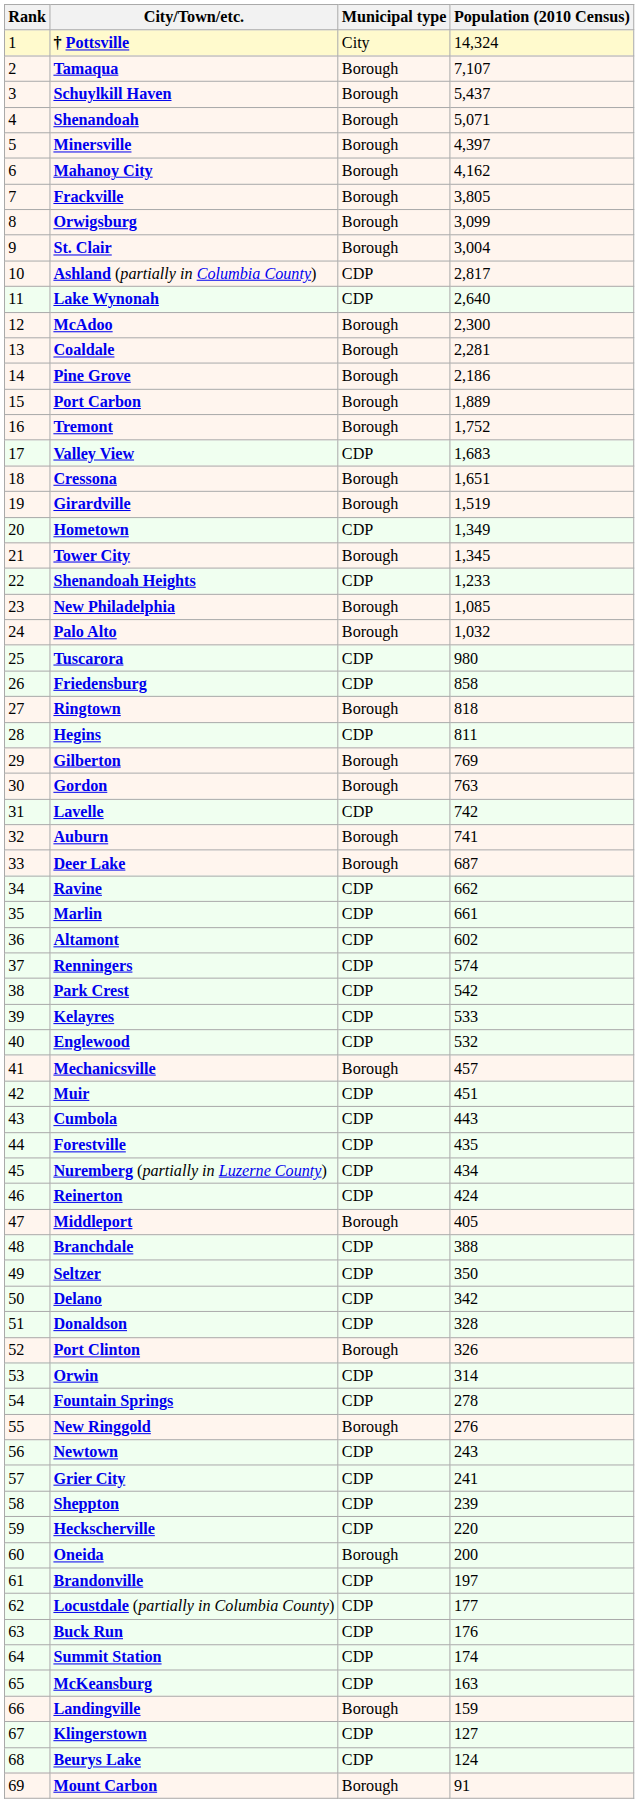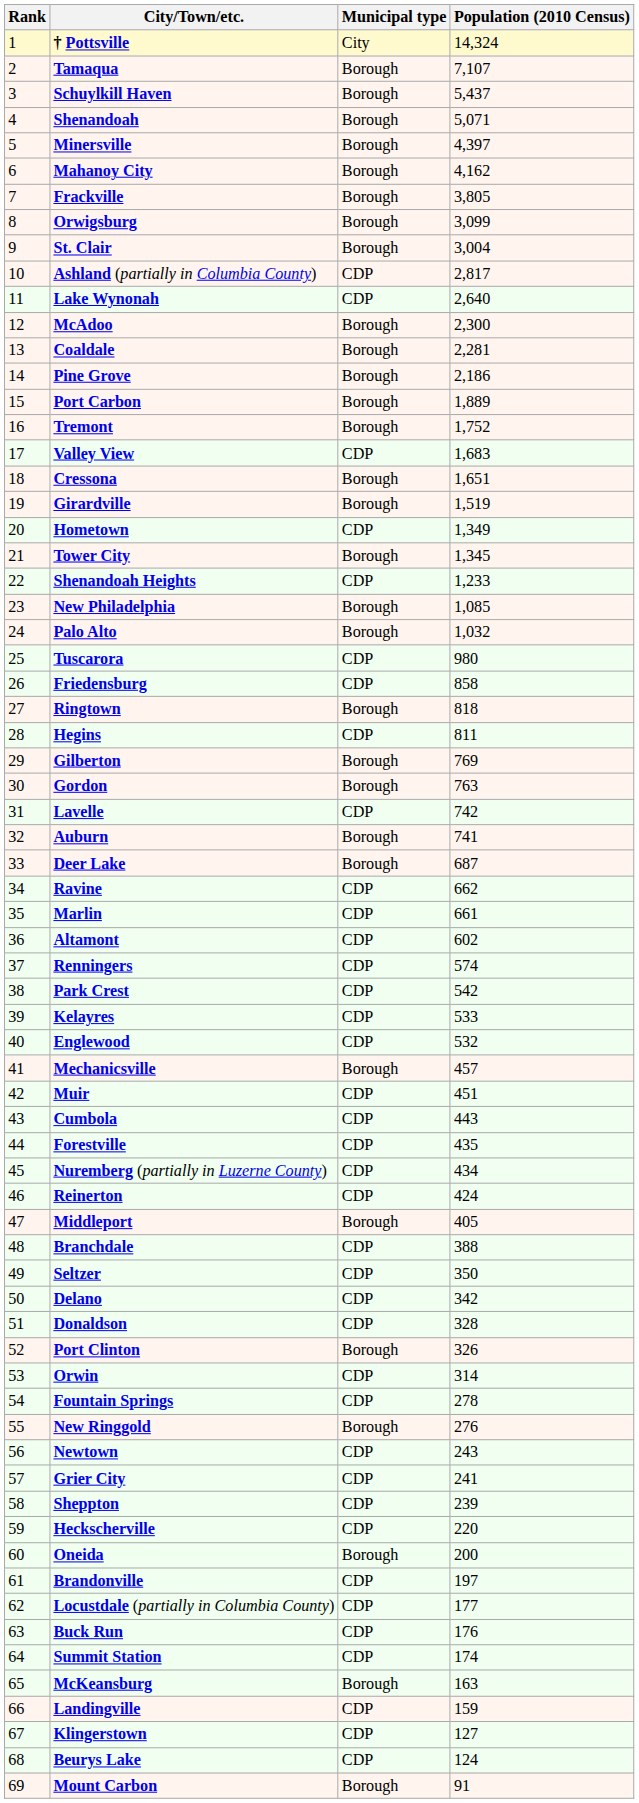 <table class="wikitable sortable">
 <tr>
 <th>Rank</th>
 <th>City/Town/etc.</th>
 <th>Municipal type</th>
 <th>Population (2010 Census)</th>
 </tr>
 <tr style="background-color:#FFFACD;">
 <td>1</td>
 <td><strong>†</strong> <strong><a href='#'>Pottsville</a></strong></td>
 <td>City</td>
 <td>14,324</td>
 </tr>
 <tr style="background-color:#FFF5EE;">
 <td>2</td>
 <td><strong><a href='#'>Tamaqua</a></strong></td>
 <td>Borough</td>
 <td>7,107</td>
 </tr>
 <tr style="background-color:#FFF5EE;">
 <td>3</td>
 <td><strong><a href='#'>Schuylkill Haven</a></strong></td>
 <td>Borough</td>
 <td>5,437</td>
 </tr>
 <tr style="background-color:#FFF5EE;">
 <td>4</td>
 <td><strong><a href='#'>Shenandoah</a></strong></td>
 <td>Borough</td>
 <td>5,071</td>
 </tr>
 <tr style="background-color:#FFF5EE;">
 <td>5</td>
 <td><strong><a href='#'>Minersville</a></strong></td>
 <td>Borough</td>
 <td>4,397</td>
 </tr>
 <tr style="background-color:#FFF5EE;">
 <td>6</td>
 <td><strong><a href='#'>Mahanoy City</a></strong></td>
 <td>Borough</td>
 <td>4,162</td>
 </tr>
 <tr style="background-color:#FFF5EE;">
 <td>7</td>
 <td><strong><a href='#'>Frackville</a></strong></td>
 <td>Borough</td>
 <td>3,805</td>
 </tr>
 <tr style="background-color:#FFF5EE;">
 <td>8</td>
 <td><strong><a href='#'>Orwigsburg</a></strong></td>
 <td>Borough</td>
 <td>3,099</td>
 </tr>
 <tr style="background-color:#FFF5EE;">
 <td>9</td>
 <td><strong><a href='#'>St. Clair</a></strong></td>
 <td>Borough</td>
 <td>3,004</td>
 </tr>
 <tr style="background-color:#FFF5EE;">
 <td>10</td>
 <td><strong><a href='#'>Ashland</a></strong> (<em>partially in <a href='#'>Columbia County</a></em>)</td>
 <td>CDP</td>
 <td>2,817</td>
 </tr>
 <tr style="background-color:#F0FFF0;">
 <td>11</td>
 <td><strong><a href='#'>Lake Wynonah</a></strong></td>
 <td>CDP</td>
 <td>2,640</td>
 </tr>
 <tr style="background-color:#FFF5EE;">
 <td>12</td>
 <td><strong><a href='#'>McAdoo</a></strong></td>
 <td>Borough</td>
 <td>2,300</td>
 </tr>
 <tr style="background-color:#FFF5EE;">
 <td>13</td>
 <td><strong><a href='#'>Coaldale</a></strong></td>
 <td>Borough</td>
 <td>2,281</td>
 </tr>
 <tr style="background-color:#FFF5EE;">
 <td>14</td>
 <td><strong><a href='#'>Pine Grove</a></strong></td>
 <td>Borough</td>
 <td>2,186</td>
 </tr>
 <tr style="background-color:#FFF5EE;">
 <td>15</td>
 <td><strong><a href='#'>Port Carbon</a></strong></td>
 <td>Borough</td>
 <td>1,889</td>
 </tr>
 <tr style="background-color:#FFF5EE;">
 <td>16</td>
 <td><strong><a href='#'>Tremont</a></strong></td>
 <td>Borough</td>
 <td>1,752</td>
 </tr>
 <tr style="background-color:#F0FFF0;">
 <td>17</td>
 <td><strong><a href='#'>Valley View</a></strong></td>
 <td>CDP</td>
 <td>1,683</td>
 </tr>
 <tr style="background-color:#FFF5EE;">
 <td>18</td>
 <td><strong><a href='#'>Cressona</a></strong></td>
 <td>Borough</td>
 <td>1,651</td>
 </tr>
 <tr style="background-color:#FFF5EE;">
 <td>19</td>
 <td><strong><a href='#'>Girardville</a></strong></td>
 <td>Borough</td>
 <td>1,519</td>
 </tr>
 <tr style="background-color:#F0FFF0;">
 <td>20</td>
 <td><strong><a href='#'>Hometown</a></strong></td>
 <td>CDP</td>
 <td>1,349</td>
 </tr>
 <tr style="background-color:#FFF5EE;">
 <td>21</td>
 <td><strong><a href='#'>Tower City</a></strong></td>
 <td>Borough</td>
 <td>1,345</td>
 </tr>
 <tr style="background-color:#F0FFF0;">
 <td>22</td>
 <td><strong><a href='#'>Shenandoah Heights</a></strong></td>
 <td>CDP</td>
 <td>1,233</td>
 </tr>
 <tr style="background-color:#FFF5EE;">
 <td>23</td>
 <td><strong><a href='#'>New Philadelphia</a></strong></td>
 <td>Borough</td>
 <td>1,085</td>
 </tr>
 <tr style="background-color:#FFF5EE;">
 <td>24</td>
 <td><strong><a href='#'>Palo Alto</a></strong></td>
 <td>Borough</td>
 <td>1,032</td>
 </tr>
 <tr style="background-color:#F0FFF0;">
 <td>25</td>
 <td><strong><a href='#'>Tuscarora</a></strong></td>
 <td>CDP</td>
 <td>980</td>
 </tr>
 <tr style="background-color:#F0FFF0;">
 <td>26</td>
 <td><strong><a href='#'>Friedensburg</a></strong></td>
 <td>CDP</td>
 <td>858</td>
 </tr>
 <tr style="background-color:#FFF5EE;">
 <td>27</td>
 <td><strong><a href='#'>Ringtown</a></strong></td>
 <td>Borough</td>
 <td>818</td>
 </tr>
 <tr style="background-color:#F0FFF0;">
 <td>28</td>
 <td><strong><a href='#'>Hegins</a></strong></td>
 <td>CDP</td>
 <td>811</td>
 </tr>
 <tr style="background-color:#FFF5EE;">
 <td>29</td>
 <td><strong><a href='#'>Gilberton</a></strong></td>
 <td>Borough</td>
 <td>769</td>
 </tr>
 <tr style="background-color:#FFF5EE;">
 <td>30</td>
 <td><strong><a href='#'>Gordon</a></strong></td>
 <td>Borough</td>
 <td>763</td>
 </tr>
 <tr style="background-color:#F0FFF0;">
 <td>31</td>
 <td><strong><a href='#'>Lavelle</a></strong></td>
 <td>CDP</td>
 <td>742</td>
 </tr>
 <tr style="background-color:#FFF5EE;">
 <td>32</td>
 <td><strong><a href='#'>Auburn</a></strong></td>
 <td>Borough</td>
 <td>741</td>
 </tr>
 <tr style="background-color:#FFF5EE;">
 <td>33</td>
 <td><strong><a href='#'>Deer Lake</a></strong></td>
 <td>Borough</td>
 <td>687</td>
 </tr>
 <tr style="background-color:#F0FFF0;">
 <td>34</td>
 <td><strong><a href='#'>Ravine</a></strong></td>
 <td>CDP</td>
 <td>662</td>
 </tr>
 <tr style="background-color:#F0FFF0;">
 <td>35</td>
 <td><strong><a href='#'>Marlin</a></strong></td>
 <td>CDP</td>
 <td>661</td>
 </tr>
 <tr style="background-color:#F0FFF0;">
 <td>36</td>
 <td><strong><a href='#'>Altamont</a></strong></td>
 <td>CDP</td>
 <td>602</td>
 </tr>
 <tr style="background-color:#F0FFF0;">
 <td>37</td>
 <td><strong><a href='#'>Renningers</a></strong></td>
 <td>CDP</td>
 <td>574</td>
 </tr>
 <tr style="background-color:#F0FFF0;">
 <td>38</td>
 <td><strong><a href='#'>Park Crest</a></strong></td>
 <td>CDP</td>
 <td>542</td>
 </tr>
 <tr style="background-color:#F0FFF0;">
 <td>39</td>
 <td><strong><a href='#'>Kelayres</a></strong></td>
 <td>CDP</td>
 <td>533</td>
 </tr>
 <tr style="background-color:#F0FFF0;">
 <td>40</td>
 <td><strong><a href='#'>Englewood</a></strong></td>
 <td>CDP</td>
 <td>532</td>
 </tr>
 <tr style="background-color:#FFF5EE;">
 <td>41</td>
 <td><strong><a href='#'>Mechanicsville</a></strong></td>
 <td>Borough</td>
 <td>457</td>
 </tr>
 <tr style="background-color:#F0FFF0;">
 <td>42</td>
 <td><strong><a href='#'>Muir</a></strong></td>
 <td>CDP</td>
 <td>451</td>
 </tr>
 <tr style="background-color:#F0FFF0;">
 <td>43</td>
 <td><strong><a href='#'>Cumbola</a></strong></td>
 <td>CDP</td>
 <td>443</td>
 </tr>
 <tr style="background-color:#F0FFF0;">
 <td>44</td>
 <td><strong><a href='#'>Forestville</a></strong></td>
 <td>CDP</td>
 <td>435</td>
 </tr>
 <tr style="background-color:#F0FFF0;">
 <td>45</td>
 <td><strong><a href='#'>Nuremberg</a></strong> (<em>partially in <a href='#'>Luzerne County</a></em>)</td>
 <td>CDP</td>
 <td>434</td>
 </tr>
 <tr style="background-color:#F0FFF0;">
 <td>46</td>
 <td><strong><a href='#'>Reinerton</a></strong></td>
 <td>CDP</td>
 <td>424</td>
 </tr>
 <tr style="background-color:#FFF5EE;">
 <td>47</td>
 <td><strong><a href='#'>Middleport</a></strong></td>
 <td>Borough</td>
 <td>405</td>
 </tr>
 <tr style="background-color:#F0FFF0;">
 <td>48</td>
 <td><strong><a href='#'>Branchdale</a></strong></td>
 <td>CDP</td>
 <td>388</td>
 </tr>
 <tr style="background-color:#F0FFF0;">
 <td>49</td>
 <td><strong><a href='#'>Seltzer</a></strong></td>
 <td>CDP</td>
 <td>350</td>
 </tr>
 <tr style="background-color:#F0FFF0;">
 <td>50</td>
 <td><strong><a href='#'>Delano</a></strong></td>
 <td>CDP</td>
 <td>342</td>
 </tr>
 <tr style="background-color:#F0FFF0;">
 <td>51</td>
 <td><strong><a href='#'>Donaldson</a></strong></td>
 <td>CDP</td>
 <td>328</td>
 </tr>
 <tr style="background-color:#FFF5EE;">
 <td>52</td>
 <td><strong><a href='#'>Port Clinton</a></strong></td>
 <td>Borough</td>
 <td>326</td>
 </tr>
 <tr style="background-color:#F0FFF0;">
 <td>53</td>
 <td><strong><a href='#'>Orwin</a></strong></td>
 <td>CDP</td>
 <td>314</td>
 </tr>
 <tr style="background-color:#F0FFF0;">
 <td>54</td>
 <td><strong><a href='#'>Fountain Springs</a></strong></td>
 <td>CDP</td>
 <td>278</td>
 </tr>
 <tr style="background-color:#FFF5EE;">
 <td>55</td>
 <td><strong><a href='#'>New Ringgold</a></strong></td>
 <td>Borough</td>
 <td>276</td>
 </tr>
 <tr style="background-color:#F0FFF0;">
 <td>56</td>
 <td><strong><a href='#'>Newtown</a></strong></td>
 <td>CDP</td>
 <td>243</td>
 </tr>
 <tr style="background-color:#F0FFF0;">
 <td>57</td>
 <td><strong><a href='#'>Grier City</a></strong></td>
 <td>CDP</td>
 <td>241</td>
 </tr>
 <tr style="background-color:#F0FFF0;">
 <td>58</td>
 <td><strong><a href='#'>Sheppton</a></strong></td>
 <td>CDP</td>
 <td>239</td>
 </tr>
 <tr style="background-color:#F0FFF0;">
 <td>59</td>
 <td><strong><a href='#'>Heckscherville</a></strong></td>
 <td>CDP</td>
 <td>220</td>
 </tr>
 <tr style="background-color:#F0FFF0;">
 <td>60</td>
 <td><strong><a href='#'>Oneida</a></strong></td>
 <td>Borough</td>
 <td>200</td>
 </tr>
 <tr style="background-color:#F0FFF0;">
 <td>61</td>
 <td><strong><a href='#'>Brandonville</a></strong></td>
 <td>CDP</td>
 <td>197</td>
 </tr>
 <tr style="background-color:#F0FFF0;">
 <td>62</td>
 <td><strong><a href='#'>Locustdale</a></strong> (<em>partially in Columbia County</em>)</td>
 <td>CDP</td>
 <td>177</td>
 </tr>
 <tr style="background-color:#F0FFF0;">
 <td>63</td>
 <td><strong><a href='#'>Buck Run</a></strong></td>
 <td>CDP</td>
 <td>176</td>
 </tr>
 <tr style="background-color:#F0FFF0;">
 <td>64</td>
 <td><strong><a href='#'>Summit Station</a></strong></td>
 <td>CDP</td>
 <td>174</td>
 </tr>
 <tr style="background-color:#F0FFF0;">
 <td>65</td>
 <td><strong><a href='#'>McKeansburg</a></strong></td>
-<td>CDP</td>
+<td>Borough</td>
 <td>163</td>
 </tr>
 <tr style="background-color:#FFF5EE;">
 <td>66</td>
 <td><strong><a href='#'>Landingville</a></strong></td>
-<td>Borough</td>
+<td>CDP</td>
 <td>159</td>
 </tr>
 <tr style="background-color:#F0FFF0;">
 <td>67</td>
 <td><strong><a href='#'>Klingerstown</a></strong></td>
 <td>CDP</td>
 <td>127</td>
 </tr>
 <tr style="background-color:#F0FFF0;">
 <td>68</td>
 <td><strong><a href='#'>Beurys Lake</a></strong></td>
 <td>CDP</td>
 <td>124</td>
 </tr>
 <tr style="background-color:#FFF5EE;">
 <td>69</td>
 <td><strong><a href='#'>Mount Carbon</a></strong></td>
 <td>Borough</td>
 <td>91</td>
 </tr>
 </table>
